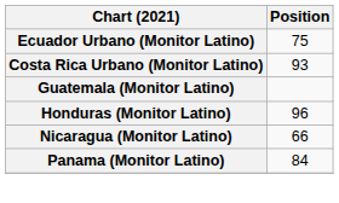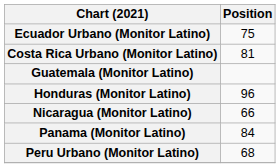 <table class="wikitable sortable plainrowheaders" style="text-align:center">
 <tr>
 <th scope="col">Chart (2021)</th>
 <th scope="col">Position</th>
 </tr>
 <tr>
 <th scope="row">Ecuador Urbano (Monitor Latino)</th>
 <td>75</td>
 </tr>
 <tr>
 <th scope="row">Costa Rica Urbano (Monitor Latino)</th>
-<td>93</td>
+<td>81</td>
 </tr>
 <tr>
 <th scope="row">Guatemala (Monitor Latino)</th>
 <td></td>
 </tr>
 <tr>
 <th scope="row">Honduras (Monitor Latino)</th>
 <td>96</td>
 </tr>
 <tr>
 <th scope="row">Nicaragua (Monitor Latino)</th>
 <td>66</td>
 </tr>
 <tr>
 <th scope="row">Panama (Monitor Latino)</th>
 <td>84</td>
 </tr>
 <tr>
+<th scope="row">Peru Urbano (Monitor Latino)</th>
+<td>68</td>
+</tr>
+<tr>
 </tr>
 </table>
